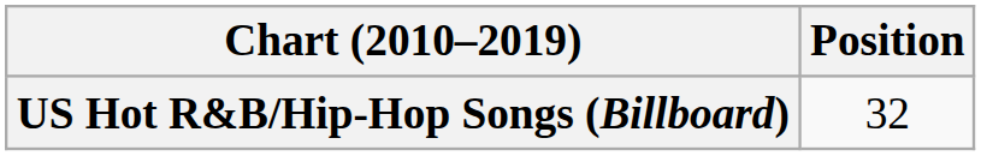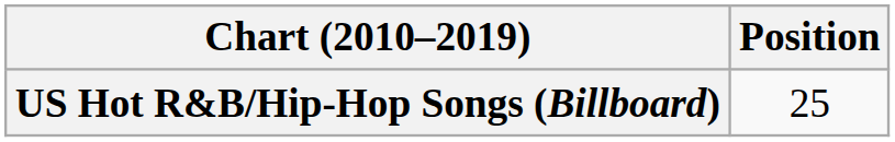 <table class="wikitable plainrowheaders" style="text-align:center">
 <tr>
 <th scope="col">Chart (2010–2019)</th>
 <th scope="col">Position</th>
 </tr>
 <tr>
 <th scope="row">US Hot R&B/Hip-Hop Songs (<em>Billboard</em>)</th>
-<td>32</td>
+<td>25</td>
 </tr>
 </table>
